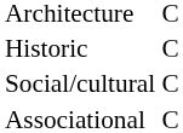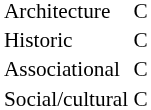 <table>
 <tr>
 <th></th>
 </tr>
 <tr>
 <td>Architecture</td>
 <td>C</td>
 </tr>
 <tr>
 <td>Historic</td>
 <td>C</td>
 </tr>
 <tr>
+<td>Associational</td>
+<td>C</td>
+</tr>
+<tr>
 <td>Social/cultural</td>
 <td>C</td>
 </tr>
-<tr>
-<td>Associational</td>
-<td>C</td>
-</tr>
 </table>
